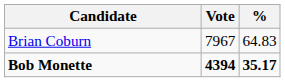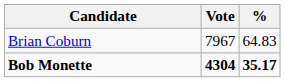 <table class="wikitable">
 <tr>
 <th bgcolor="#DDDDFF" width="200px">Candidate</th>
 <th bgcolor="#DDDDFF">Vote</th>
 <th bgcolor="#DDDDFF">%</th>
 </tr>
 <tr>
 <td><a href='#'>Brian Coburn</a></td>
 <td>7967</td>
 <td>64.83</td>
 </tr>
 <tr>
 <td><strong>Bob Monette</strong></td>
-<td><strong>4394</strong></td>
+<td><strong>4304</strong></td>
 <td><strong>35.17</strong></td>
 </tr>
 </table>
